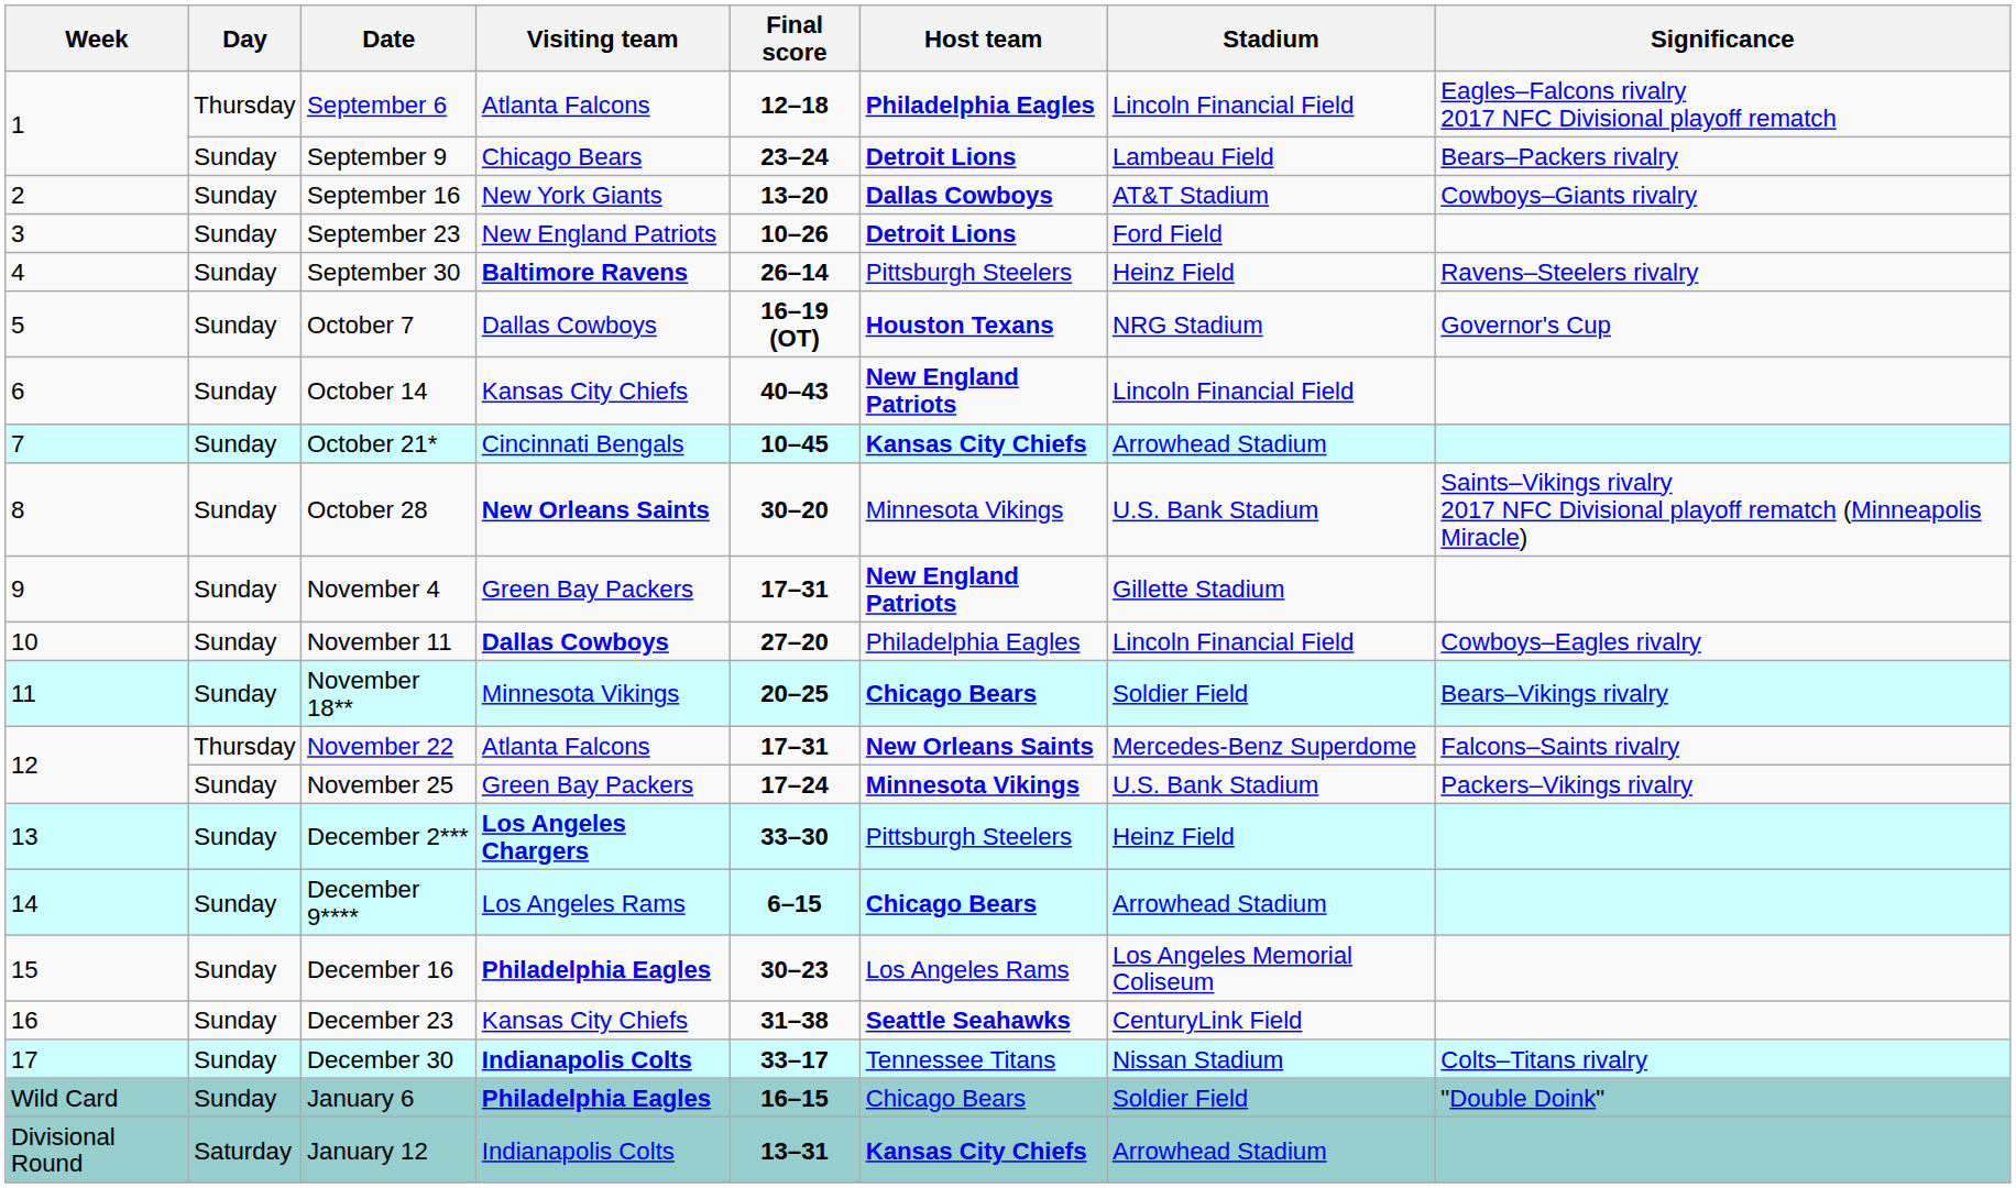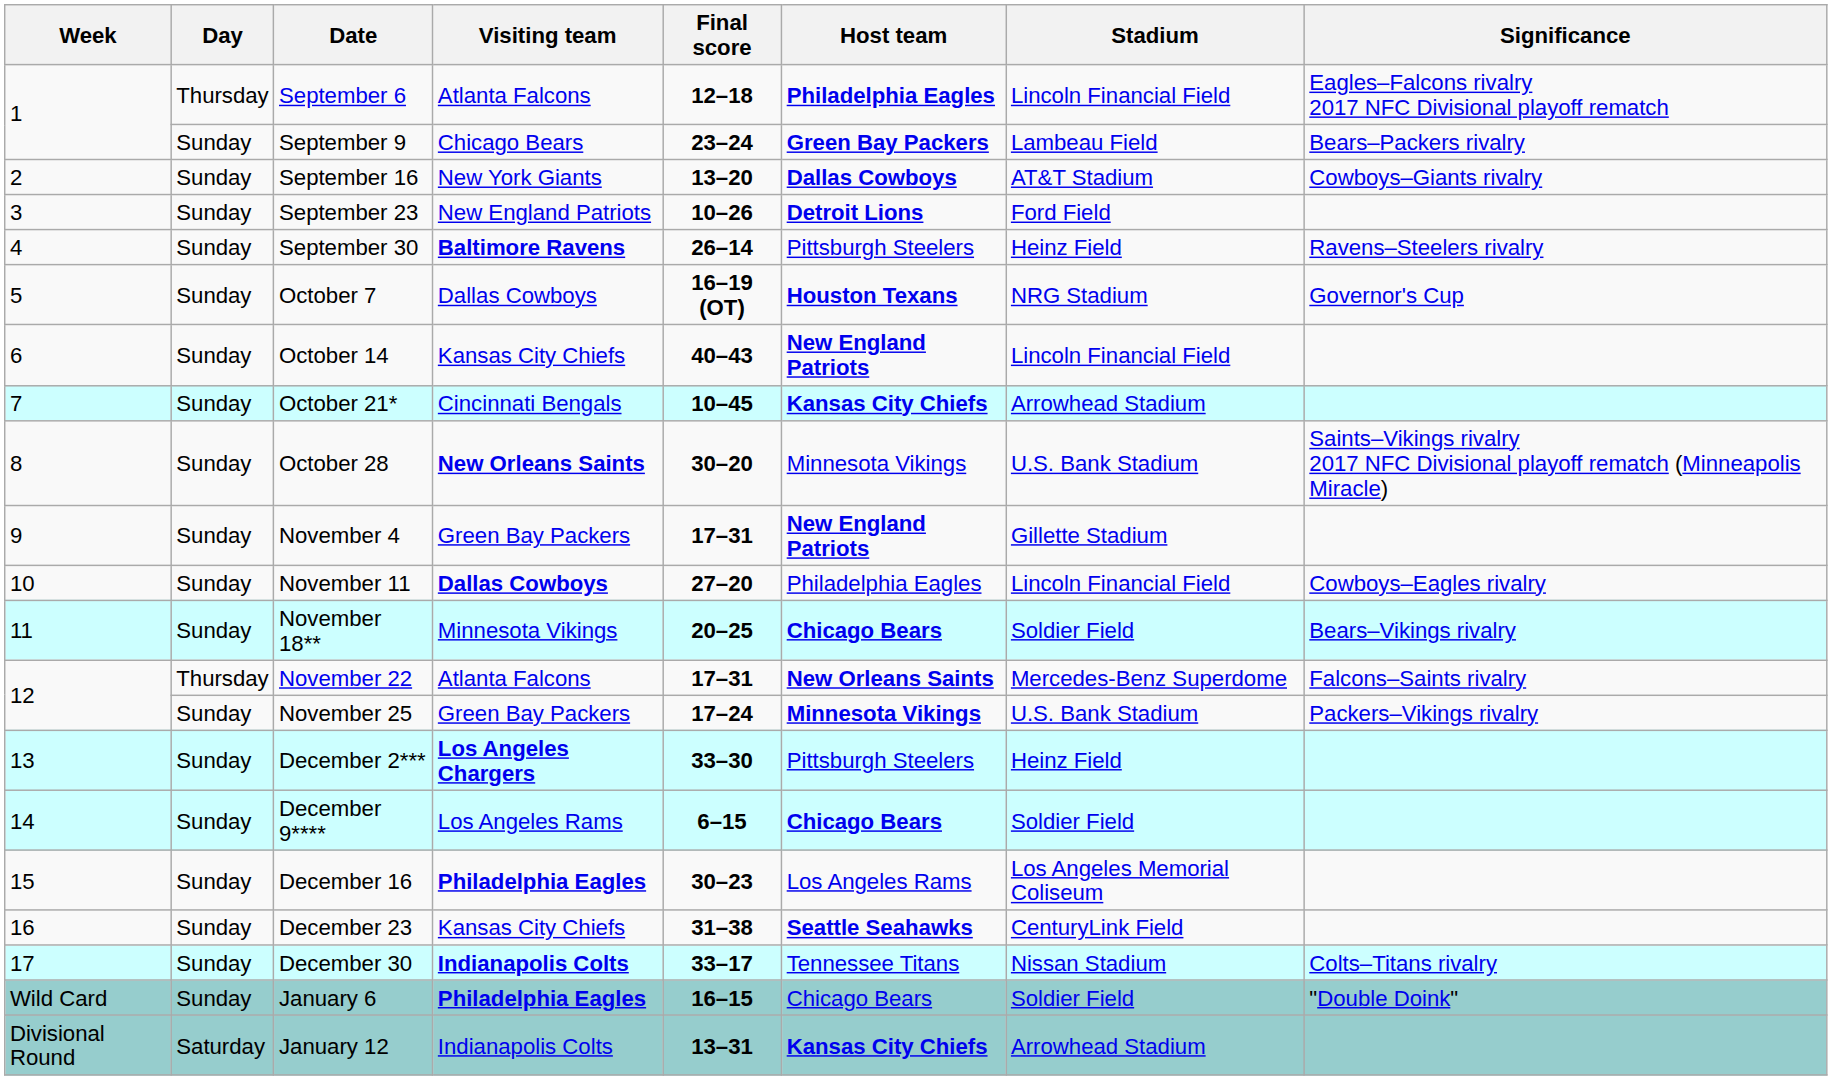 <table class="wikitable" style="font-size: 95%;">
 <tr>
 <th>Week</th>
 <th>Day</th>
 <th>Date</th>
 <th>Visiting team</th>
 <th>Final score</th>
 <th>Host team</th>
 <th>Stadium</th>
 <th>Significance</th>
 </tr>
 <tr>
 <td rowspan="2">1</td>
 <td>Thursday</td>
 <td><a href='#'>September 6</a></td>
 <td><a href='#'>Atlanta Falcons</a></td>
 <td align="center"><strong>12–18</strong></td>
 <td><strong><a href='#'>Philadelphia Eagles</a></strong></td>
 <td><a href='#'>Lincoln Financial Field</a></td>
 <td><a href='#'>Eagles–Falcons rivalry</a><br><a href='#'>2017 NFC Divisional playoff rematch</a></td>
 </tr>
 <tr>
 <td>Sunday</td>
 <td>September 9</td>
 <td><a href='#'>Chicago Bears</a></td>
 <td align="center"><strong>23–24</strong></td>
-<td><strong><a href='#'>Detroit Lions</a></strong></td>
+<td><strong><a href='#'>Green Bay Packers</a></strong></td>
 <td><a href='#'>Lambeau Field</a></td>
 <td><a href='#'>Bears–Packers rivalry</a></td>
 </tr>
 <tr>
 <td>2</td>
 <td>Sunday</td>
 <td>September 16</td>
 <td><a href='#'>New York Giants</a></td>
 <td align="center"><strong>13–20</strong></td>
 <td><strong><a href='#'>Dallas Cowboys</a></strong></td>
 <td><a href='#'>AT&T Stadium</a></td>
 <td><a href='#'>Cowboys–Giants rivalry</a></td>
 </tr>
 <tr>
 <td>3</td>
 <td>Sunday</td>
 <td>September 23</td>
 <td><a href='#'>New England Patriots</a></td>
 <td align="center"><strong>10–26</strong></td>
 <td><strong><a href='#'>Detroit Lions</a></strong></td>
 <td><a href='#'>Ford Field</a></td>
 <td></td>
 </tr>
 <tr>
 <td>4</td>
 <td>Sunday</td>
 <td>September 30</td>
 <td><strong><a href='#'>Baltimore Ravens</a></strong></td>
 <td align="center"><strong>26–14</strong></td>
 <td><a href='#'>Pittsburgh Steelers</a></td>
 <td><a href='#'>Heinz Field</a></td>
 <td><a href='#'>Ravens–Steelers rivalry</a></td>
 </tr>
 <tr>
 <td>5</td>
 <td>Sunday</td>
 <td>October 7</td>
 <td><a href='#'>Dallas Cowboys</a></td>
 <td align="center"><strong>16–19 (OT)</strong></td>
 <td><strong><a href='#'>Houston Texans</a></strong></td>
 <td><a href='#'>NRG Stadium</a></td>
 <td><a href='#'>Governor's Cup</a></td>
 </tr>
 <tr>
 <td>6</td>
 <td>Sunday</td>
 <td>October 14</td>
 <td><a href='#'>Kansas City Chiefs</a></td>
 <td align="center"><strong>40–43</strong></td>
 <td><strong><a href='#'>New England Patriots</a></strong></td>
 <td><a href='#'>Lincoln Financial Field</a></td>
 <td></td>
 </tr>
 <tr bgcolor="#ccffff">
 <td>7</td>
 <td>Sunday</td>
 <td>October 21*</td>
 <td><a href='#'>Cincinnati Bengals</a></td>
 <td align="center"><strong>10–45</strong></td>
 <td><strong><a href='#'>Kansas City Chiefs</a></strong></td>
 <td><a href='#'>Arrowhead Stadium</a></td>
 <td></td>
 </tr>
 <tr>
 <td>8</td>
 <td>Sunday</td>
 <td>October 28</td>
 <td><strong><a href='#'>New Orleans Saints</a></strong></td>
 <td align="center"><strong>30–20</strong></td>
 <td><a href='#'>Minnesota Vikings</a></td>
 <td><a href='#'>U.S. Bank Stadium</a></td>
 <td><a href='#'>Saints–Vikings rivalry</a><br><a href='#'>2017 NFC Divisional playoff rematch</a> (<a href='#'>Minneapolis Miracle</a>)</td>
 </tr>
 <tr>
 <td>9</td>
 <td>Sunday</td>
 <td>November 4</td>
 <td><a href='#'>Green Bay Packers</a></td>
 <td align="center"><strong>17–31</strong></td>
 <td><strong><a href='#'>New England Patriots</a></strong></td>
 <td><a href='#'>Gillette Stadium</a></td>
 <td></td>
 </tr>
 <tr>
 <td>10</td>
 <td>Sunday</td>
 <td>November 11</td>
 <td><strong><a href='#'>Dallas Cowboys</a></strong></td>
 <td align="center"><strong>27–20</strong></td>
 <td><a href='#'>Philadelphia Eagles</a></td>
 <td><a href='#'>Lincoln Financial Field</a></td>
 <td><a href='#'>Cowboys–Eagles rivalry</a></td>
 </tr>
 <tr bgcolor="#ccffff">
 <td>11</td>
 <td>Sunday</td>
 <td>November 18**</td>
 <td><a href='#'>Minnesota Vikings</a></td>
 <td align="center"><strong>20–25</strong></td>
 <td><strong><a href='#'>Chicago Bears</a></strong></td>
 <td><a href='#'>Soldier Field</a></td>
 <td><a href='#'>Bears–Vikings rivalry</a></td>
 </tr>
 <tr>
 <td rowspan="2">12</td>
 <td>Thursday</td>
 <td><a href='#'>November 22</a></td>
 <td><a href='#'>Atlanta Falcons</a></td>
 <td align="center"><strong>17–31</strong></td>
 <td><strong><a href='#'>New Orleans Saints</a></strong></td>
 <td><a href='#'>Mercedes-Benz Superdome</a></td>
 <td><a href='#'>Falcons–Saints rivalry</a></td>
 </tr>
 <tr>
 <td>Sunday</td>
 <td>November 25</td>
 <td><a href='#'>Green Bay Packers</a></td>
 <td align="center"><strong>17–24</strong></td>
 <td><strong><a href='#'>Minnesota Vikings</a></strong></td>
 <td><a href='#'>U.S. Bank Stadium</a></td>
 <td><a href='#'>Packers–Vikings rivalry</a></td>
 </tr>
 <tr bgcolor="ccffff">
 <td>13</td>
 <td>Sunday</td>
 <td>December 2***</td>
 <td><strong><a href='#'>Los Angeles Chargers</a></strong></td>
 <td align="center"><strong>33–30</strong></td>
 <td><a href='#'>Pittsburgh Steelers</a></td>
 <td><a href='#'>Heinz Field</a></td>
 <td></td>
 </tr>
 <tr bgcolor="ccffff">
 <td>14</td>
 <td>Sunday</td>
 <td>December 9****</td>
 <td><a href='#'>Los Angeles Rams</a></td>
 <td align="center"><strong>6–15</strong></td>
 <td><strong><a href='#'>Chicago Bears</a></strong></td>
-<td><a href='#'>Arrowhead Stadium</a></td>
+<td><a href='#'>Soldier Field</a></td>
 <td></td>
 </tr>
 <tr>
 <td>15</td>
 <td>Sunday</td>
 <td>December 16</td>
 <td><strong><a href='#'>Philadelphia Eagles</a></strong></td>
 <td align="center"><strong>30–23</strong></td>
 <td><a href='#'>Los Angeles Rams</a></td>
 <td><a href='#'>Los Angeles Memorial Coliseum</a></td>
 <td></td>
 </tr>
 <tr>
 <td>16</td>
 <td>Sunday</td>
 <td>December 23</td>
 <td><a href='#'>Kansas City Chiefs</a></td>
 <td align="center"><strong>31–38</strong></td>
 <td><strong><a href='#'>Seattle Seahawks</a></strong></td>
 <td><a href='#'>CenturyLink Field</a></td>
 <td></td>
 </tr>
 <tr bgcolor="#ccffff">
 <td>17</td>
 <td>Sunday</td>
 <td>December 30</td>
 <td><strong><a href='#'>Indianapolis Colts</a></strong></td>
 <td align="center"><strong>33–17</strong></td>
 <td><a href='#'>Tennessee Titans</a></td>
 <td><a href='#'>Nissan Stadium</a></td>
 <td><a href='#'>Colts–Titans rivalry</a></td>
 </tr>
 <tr bgcolor="#96cdcd">
 <td>Wild Card</td>
 <td>Sunday</td>
 <td>January 6</td>
 <td><strong><a href='#'>Philadelphia Eagles</a></strong></td>
 <td align="center"><strong>16–15</strong></td>
 <td><a href='#'>Chicago Bears</a></td>
 <td><a href='#'>Soldier Field</a></td>
 <td>"<a href='#'>Double Doink</a>"</td>
 </tr>
 <tr bgcolor="96cdcd">
 <td>Divisional Round</td>
 <td>Saturday</td>
 <td>January 12</td>
 <td><a href='#'>Indianapolis Colts</a></td>
 <td align="center"><strong>13–31</strong></td>
 <td><strong><a href='#'>Kansas City Chiefs</a></strong></td>
 <td><a href='#'>Arrowhead Stadium</a></td>
 <td></td>
 </tr>
 </table>
